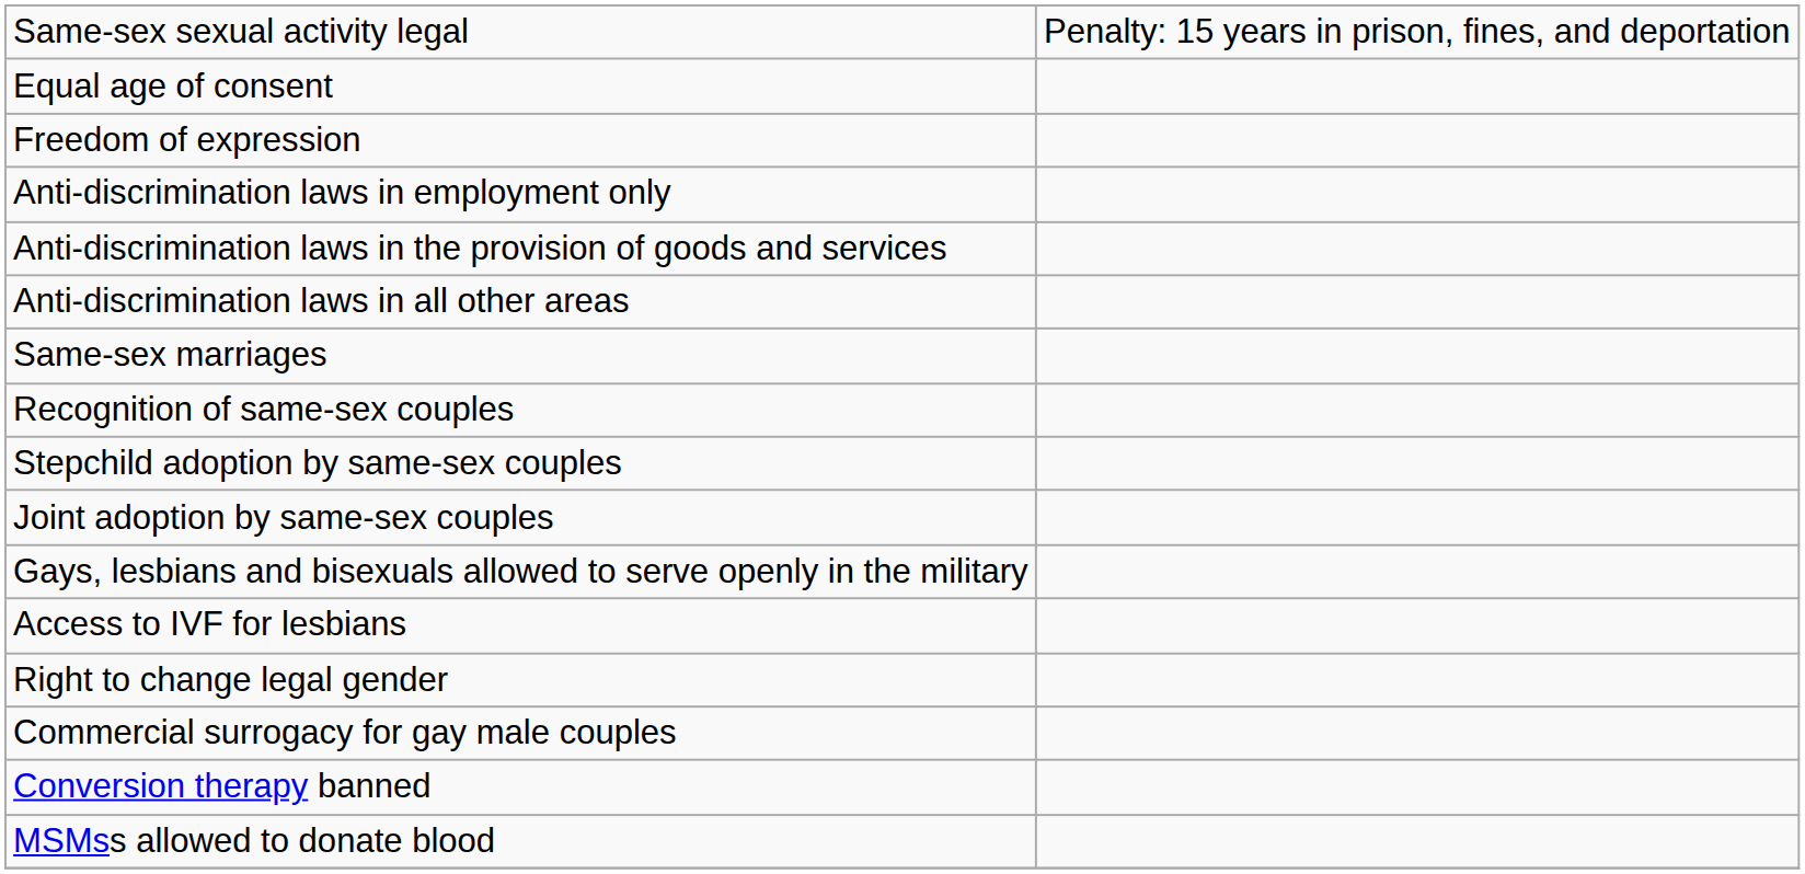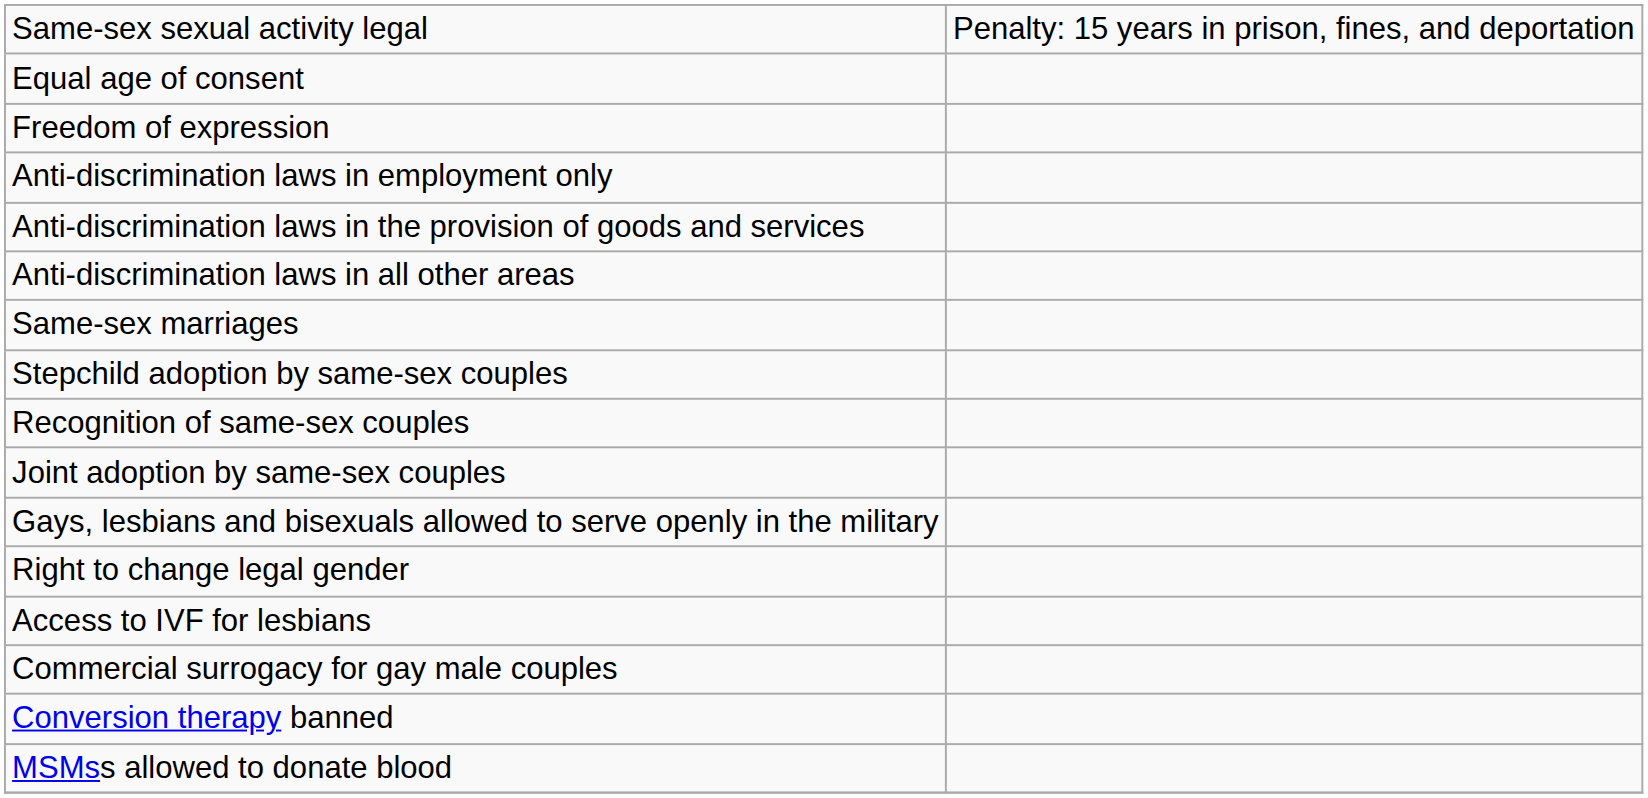 <table class="wikitable">
 <tr>
 <td>Same-sex sexual activity legal</td>
 <td> Penalty: 15 years in prison, fines, and deportation</td>
 </tr>
 <tr>
 <td>Equal age of consent</td>
 <td></td>
 </tr>
 <tr>
 <td>Freedom of expression</td>
 <td></td>
 </tr>
 <tr>
 <td>Anti-discrimination laws in employment only</td>
 <td></td>
 </tr>
 <tr>
 <td>Anti-discrimination laws in the provision of goods and services</td>
 <td></td>
 </tr>
 <tr>
 <td>Anti-discrimination laws in all other areas</td>
 <td></td>
 </tr>
 <tr>
 <td>Same-sex marriages</td>
 <td></td>
 </tr>
 <tr>
-<td>Recognition of same-sex couples</td>
+<td>Stepchild adoption by same-sex couples</td>
 <td></td>
 </tr>
 <tr>
-<td>Stepchild adoption by same-sex couples</td>
+<td>Recognition of same-sex couples</td>
 <td></td>
 </tr>
 <tr>
 <td>Joint adoption by same-sex couples</td>
 <td></td>
 </tr>
 <tr>
 <td>Gays, lesbians and bisexuals allowed to serve openly in the military</td>
 <td></td>
 </tr>
 <tr>
-<td>Access to IVF for lesbians</td>
+<td>Right to change legal gender</td>
 <td></td>
 </tr>
 <tr>
-<td>Right to change legal gender</td>
+<td>Access to IVF for lesbians</td>
 <td></td>
 </tr>
 <tr>
 <td>Commercial surrogacy for gay male couples</td>
 <td></td>
 </tr>
 <tr>
 <td><a href='#'>Conversion therapy</a> banned</td>
 <td></td>
 </tr>
 <tr>
 <td><a href='#'>MSMs</a>s allowed to donate blood</td>
 <td></td>
 </tr>
 <tr>
 </tr>
 </table>
